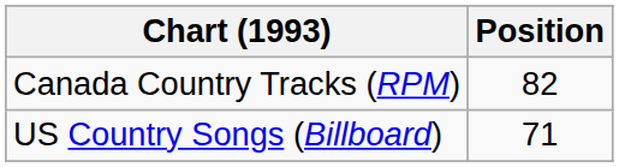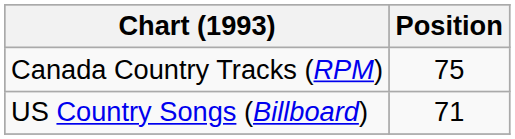 <table class="wikitable sortable">
 <tr>
 <th scope="col">Chart (1993)</th>
 <th scope="col">Position</th>
 </tr>
 <tr>
 <td>Canada Country Tracks (<em><a href='#'>RPM</a></em>)</td>
-<td align="center">82</td>
+<td align="center">75</td>
 </tr>
 <tr>
 <td>US <a href='#'>Country Songs</a> (<em><a href='#'>Billboard</a></em>)</td>
 <td align="center">71</td>
 </tr>
 </table>
